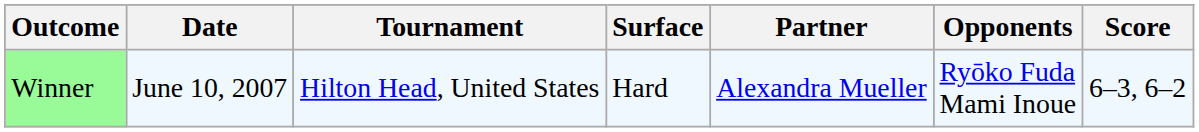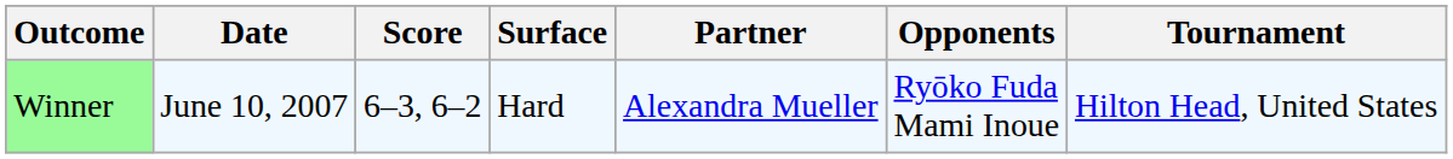 <table class="sortable wikitable" style=font-size:97%>
 <tr>
 <th>Outcome</th>
 <th>Date</th>
-<th>Tournament</th>
+<th>Score</th>
 <th>Surface</th>
 <th>Partner</th>
 <th>Opponents</th>
-<th>Score</th>
+<th>Tournament</th>
 </tr>
 <tr style="background:#f0f8ff;">
 <td style="background:#98fb98;">Winner</td>
 <td>June 10, 2007</td>
-<td><a href='#'>Hilton Head</a>, United States</td>
+<td>6–3, 6–2</td>
 <td>Hard</td>
 <td> <a href='#'>Alexandra Mueller</a></td>
 <td> <a href='#'>Ryōko Fuda</a> <br>  Mami Inoue</td>
-<td>6–3, 6–2</td>
+<td><a href='#'>Hilton Head</a>, United States</td>
 </tr>
 </table>
